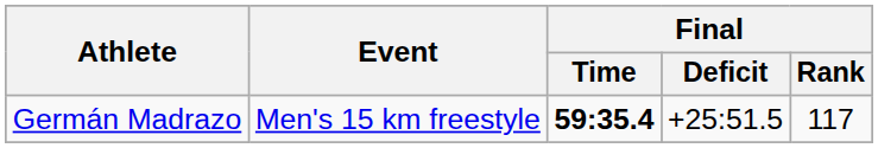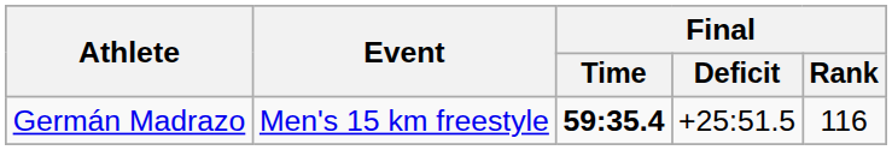 <table class="wikitable" style="font-size:90%">
 <tr>
 <th rowspan="2">Athlete</th>
 <th rowspan="2">Event</th>
 <th colspan="3">Final</th>
 </tr>
 <tr style="font-size:95%">
 <th>Time</th>
 <th>Deficit</th>
 <th>Rank</th>
 </tr>
 <tr align=center>
 <td align=left><a href='#'>Germán Madrazo</a></td>
 <td align=left><a href='#'>Men's 15 km freestyle</a></td>
 <td><strong>59:35.4</strong></td>
 <td>+25:51.5</td>
-<td>117</td>
+<td>116</td>
 </tr>
 </table>
